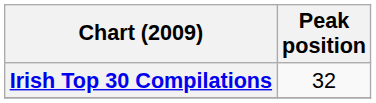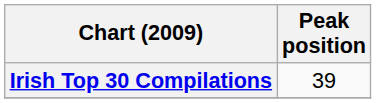 <table class="wikitable sortable plainrowheaders" style="text-align:center">
 <tr>
 <th scope="col">Chart (2009)</th>
 <th scope="col">Peak<br>position</th>
 </tr>
 <tr>
 <th scope="row"><a href='#'>Irish Top 30 Compilations</a></th>
-<td>32</td>
+<td>39</td>
 </tr>
 <tr>
 </tr>
 </table>
